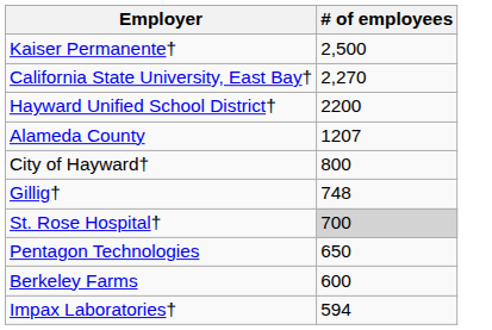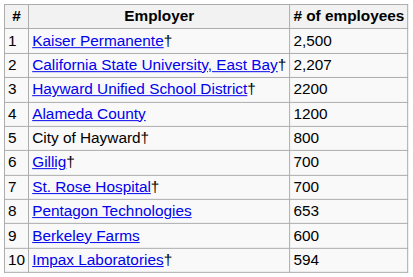 <table class="wikitable">
 <tr>
+<th>#</th>
 <th>Employer</th>
 <th># of employees</th>
 </tr>
 <tr>
+<td>1</td>
 <td><a href='#'>Kaiser Permanente</a>†</td>
 <td>2,500</td>
 </tr>
 <tr>
+<td>2</td>
 <td><a href='#'>California State University, East Bay</a>†</td>
-<td>2,270</td>
+<td>2,207</td>
 </tr>
 <tr>
+<td>3</td>
 <td><a href='#'>Hayward Unified School District</a>†</td>
 <td>2200</td>
 </tr>
 <tr>
+<td>4</td>
 <td><a href='#'>Alameda County</a></td>
-<td>1207</td>
+<td>1200</td>
 </tr>
 <tr>
+<td>5</td>
 <td>City of Hayward†</td>
 <td>800</td>
 </tr>
 <tr>
+<td>6</td>
 <td><a href='#'>Gillig</a>†</td>
-<td>748</td>
+<td>700</td>
 </tr>
 <tr>
+<td>7</td>
 <td><a href='#'>St. Rose Hospital</a>†</td>
-<td style="background: lightgrey;">700</td>
+<td>700</td>
 </tr>
 <tr>
+<td>8</td>
 <td><a href='#'>Pentagon Technologies</a></td>
-<td>650</td>
+<td>653</td>
 </tr>
 <tr>
+<td>9</td>
 <td><a href='#'>Berkeley Farms</a></td>
 <td>600</td>
 </tr>
 <tr>
+<td>10</td>
 <td><a href='#'>Impax Laboratories</a>†</td>
 <td>594</td>
 </tr>
 </table>
